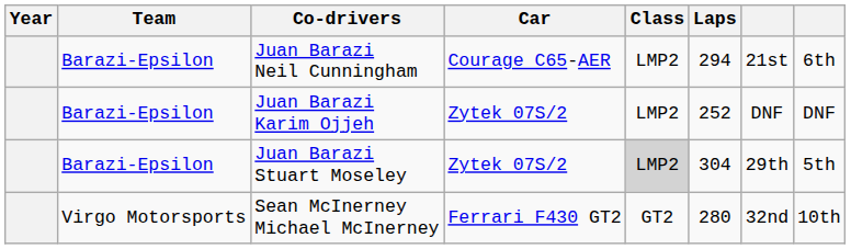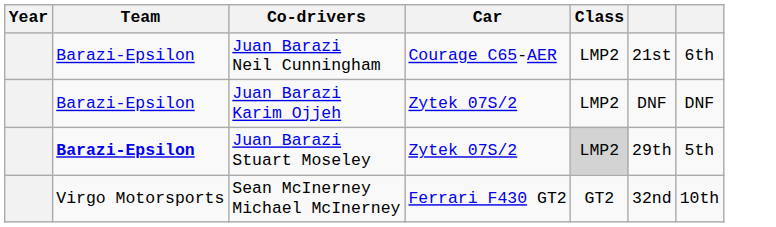 <table class="wikitable" style="text-align:center; font-size:90%">
 <tr>
 <th>Year</th>
 <th>Team</th>
 <th>Co-drivers</th>
 <th>Car</th>
 <th>Class</th>
-<th>Laps</th>
 <th></th>
 <th></th>
 </tr>
 <tr>
 <th></th>
 <td align="left"> <a href='#'>Barazi-Epsilon</a></td>
 <td align="left"> <a href='#'>Juan Barazi</a><br> Neil Cunningham</td>
 <td align="left"><a href='#'>Courage C65</a>-<a href='#'>AER</a></td>
 <td>LMP2</td>
-<td>294</td>
 <td>21st</td>
 <td>6th</td>
 </tr>
 <tr>
 <th></th>
 <td align="left"> <a href='#'>Barazi-Epsilon</a></td>
 <td align="left"> <a href='#'>Juan Barazi</a><br> <a href='#'>Karim Ojjeh</a></td>
 <td align="left"><a href='#'>Zytek 07S/2</a></td>
 <td>LMP2</td>
-<td>252</td>
 <td>DNF</td>
 <td>DNF</td>
 </tr>
 <tr>
 <th></th>
-<td align="left"> <a href='#'>Barazi-Epsilon</a></td>
+<td align="left"><strong> <a href='#'>Barazi-Epsilon</a></strong></td>
 <td align="left"> <a href='#'>Juan Barazi</a><br> Stuart Moseley</td>
 <td align="left"><a href='#'>Zytek 07S/2</a></td>
 <td style="background: lightgrey;">LMP2</td>
-<td>304</td>
 <td>29th</td>
 <td>5th</td>
 </tr>
 <tr>
 <th></th>
 <td align="left"> Virgo Motorsports</td>
 <td align="left"> Sean McInerney<br> Michael McInerney</td>
 <td align="left"><a href='#'>Ferrari F430</a> GT2</td>
 <td>GT2</td>
-<td>280</td>
 <td>32nd</td>
 <td>10th</td>
 </tr>
 </table>
